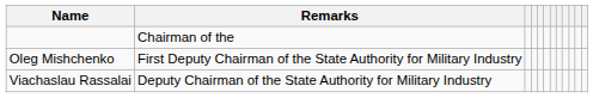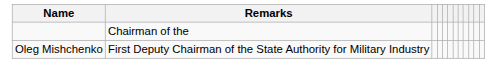 <table class="wikitable sortable" style="margin: auto">
 <tr>
 <th>Name</th>
 <th>Remarks</th>
 <th></th>
 <th></th>
 <th></th>
 <th></th>
 <th></th>
 <th></th>
 <th></th>
 <th></th>
 <th></th>
 <th></th>
 </tr>
 <tr>
 <td></td>
 <td>Chairman of the </td>
 <td style="text-align:center;"></td>
 <td style="text-align:center;"></td>
 <td style="text-align:center;"></td>
 <td style="text-align:center;"></td>
 <td style="text-align:center;"></td>
 <td style="text-align:center;"></td>
 <td style="text-align:center;"></td>
 <td style="text-align:center;"></td>
 <td style="text-align:center;"></td>
 <td style="text-align:center;"></td>
 </tr>
 <tr>
 <td>Oleg Mishchenko</td>
 <td>First Deputy Chairman of the State Authority for Military Industry</td>
 <td style="text-align:center;"></td>
 <td></td>
 <td style="text-align:center;"></td>
 <td></td>
 <td style="text-align:center;"></td>
 <td style="text-align:center;"></td>
 <td></td>
 <td></td>
 <td></td>
 <td></td>
 </tr>
-<tr>
-<td>Viachaslau Rassalai</td>
-<td>Deputy Chairman of the State Authority for Military Industry</td>
-<td style="text-align:center;"></td>
-<td style="text-align:center;"></td>
-<td style="text-align:center;"></td>
-<td style="text-align:center;"></td>
-<td style="text-align:center;"></td>
-<td style="text-align:center;"></td>
-<td></td>
-<td style="text-align:center;"></td>
-<td style="text-align:center;"></td>
-<td style="text-align:center;"></td>
-</tr>
 </table>
